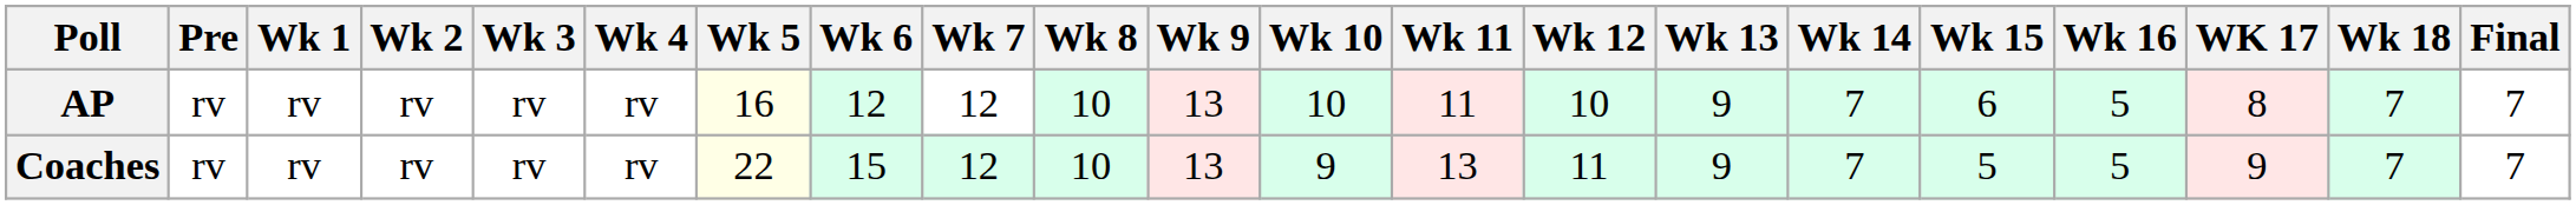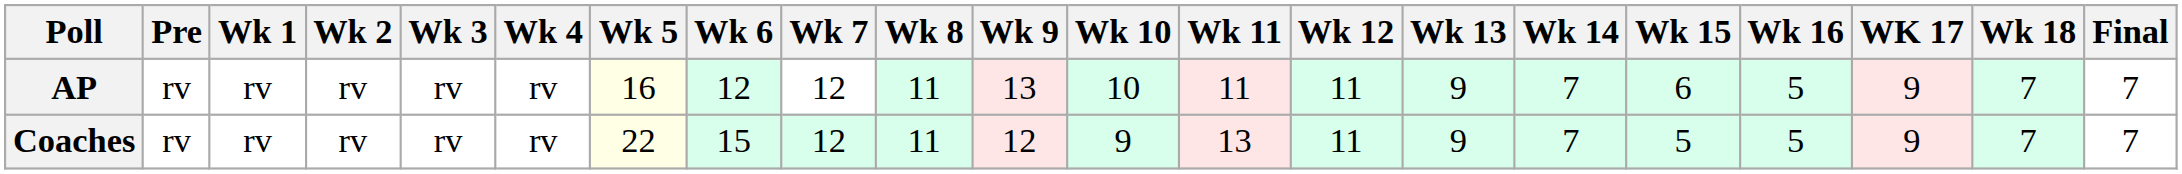 <table class="wikitable" style="white-space:nowrap;">
 <tr>
 <th>Poll</th>
 <th>Pre</th>
 <th>Wk 1</th>
 <th>Wk 2</th>
 <th>Wk 3</th>
 <th>Wk 4</th>
 <th>Wk 5</th>
 <th>Wk 6</th>
 <th>Wk 7</th>
 <th>Wk 8</th>
 <th>Wk 9</th>
 <th>Wk 10</th>
 <th>Wk 11</th>
 <th>Wk 12</th>
 <th>Wk 13</th>
 <th>Wk 14</th>
 <th>Wk 15</th>
 <th>Wk 16</th>
 <th>WK 17</th>
 <th>Wk 18</th>
 <th>Final</th>
 </tr>
 <tr style="text-align:center;">
 <th>AP</th>
 <td style="background:#FFF;">rv</td>
 <td style="background:#FFF;">rv</td>
 <td style="background:#FFF;">rv</td>
 <td style="background:#FFF;">rv</td>
 <td style="background:#FFF">rv</td>
 <td style="background:#FFFFE6;">16</td>
 <td style="background:#D8FFEB;">12</td>
 <td style="background:#FFF;">12</td>
-<td style="background:#D8FFEB;">10</td>
+<td style="background:#D8FFEB;">11</td>
 <td style="background:#FFE6E6;">13</td>
 <td style="background:#D8FFEB;">10</td>
 <td style="background:#FFE6E6;">11</td>
-<td style="background:#D8FFEB;">10</td>
+<td style="background:#D8FFEB;">11</td>
 <td style="background:#D8FFEB;">9</td>
 <td style="background:#D8FFEB;">7</td>
 <td style="background:#D8FFEB;">6</td>
 <td style="background:#D8FFEB;">5</td>
-<td style="background:#FFE6E6;">8</td>
+<td style="background:#FFE6E6;">9</td>
 <td style="background:#D8FFEB;">7</td>
 <td style="background:#FFF;">7</td>
 </tr>
 <tr style="text-align:center;">
 <th>Coaches</th>
 <td style="background:#FFF;">rv</td>
 <td style="background:#FFF;">rv</td>
 <td style="background:#FFF;">rv</td>
 <td style="background:#FFF;">rv</td>
 <td style="background:#FFF;">rv</td>
 <td style="background:#FFFFE6;">22</td>
 <td style="background:#D8FFEB;">15</td>
 <td style="background:#D8FFEB;">12</td>
-<td style="background:#D8FFEB;">10</td>
-<td style="background:#FFE6E6;">13</td>
+<td style="background:#D8FFEB;">11</td>
+<td style="background:#FFE6E6;">12</td>
 <td style="background:#D8FFEB;">9</td>
 <td style="background:#FFE6E6;">13</td>
 <td style="background:#D8FFEB;">11</td>
 <td style="background:#D8FFEB;">9</td>
 <td style="background:#D8FFEB;">7</td>
 <td style="background:#D8FFEB;">5</td>
 <td style="background:#D8FFEB;">5</td>
 <td style="background:#FFE6E6;">9</td>
 <td style="background:#D8FFEB;">7</td>
 <td style="background:#FFF;">7</td>
 </tr>
 </table>
